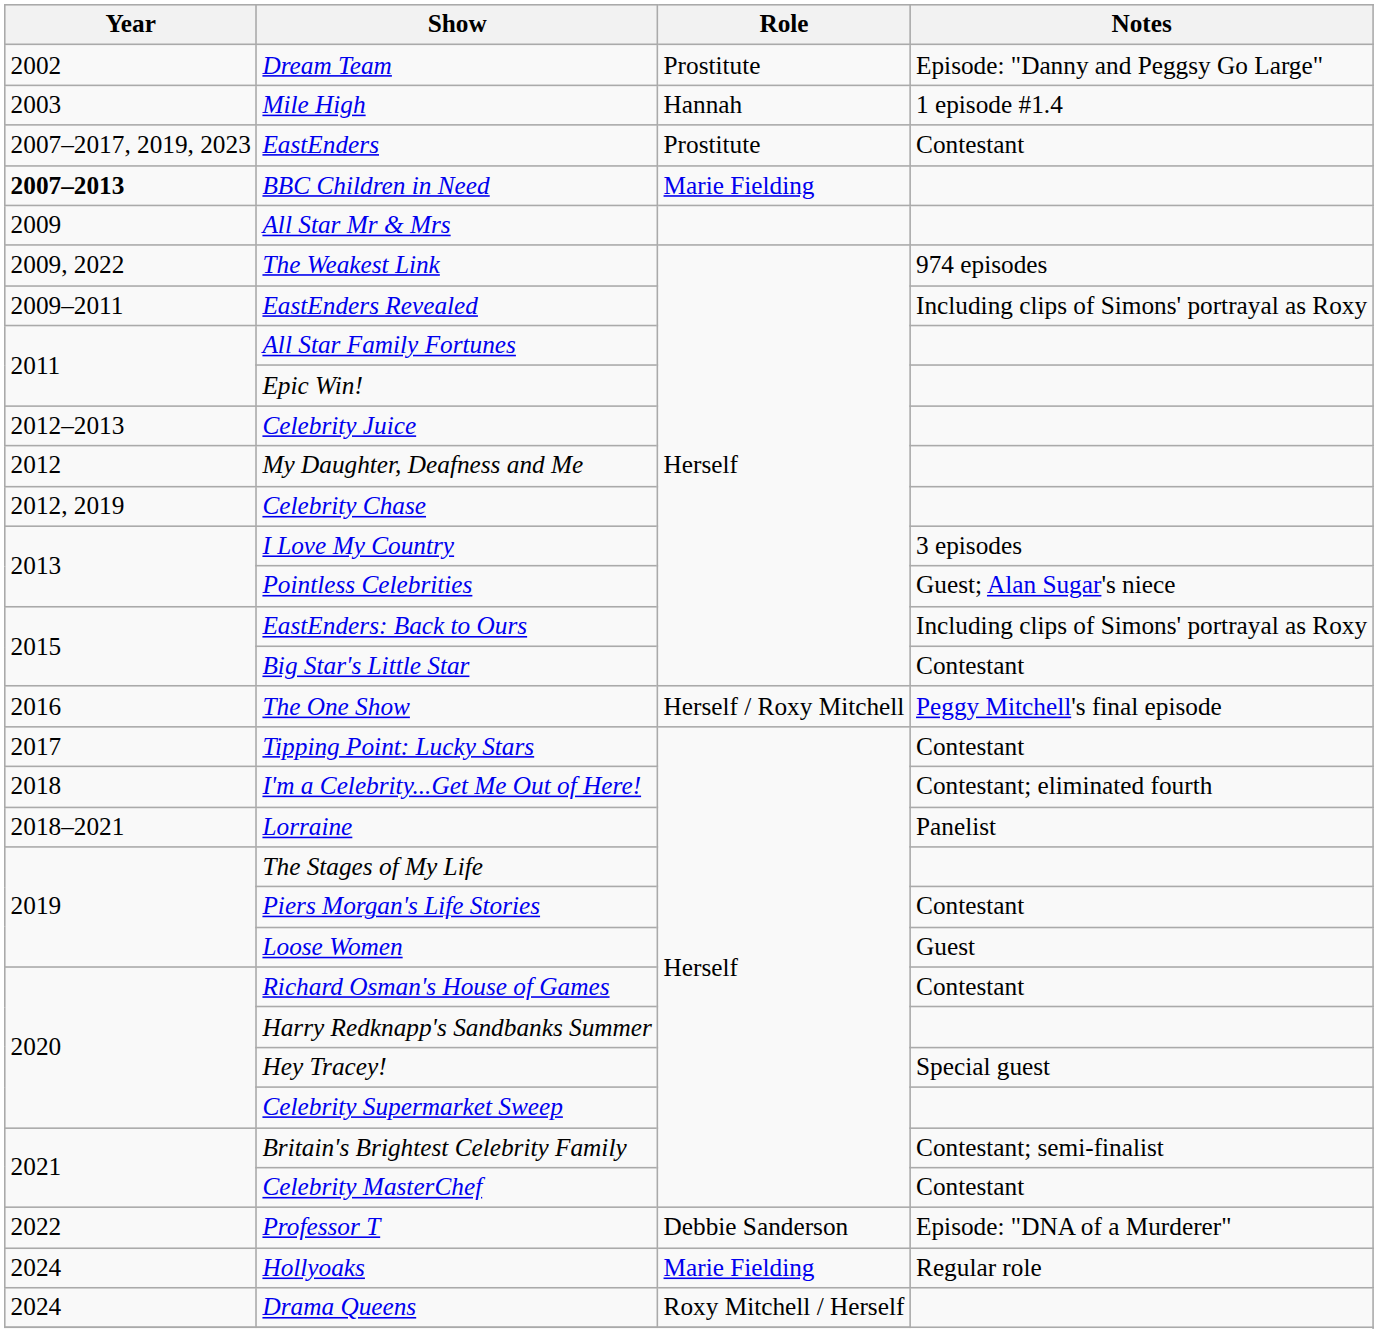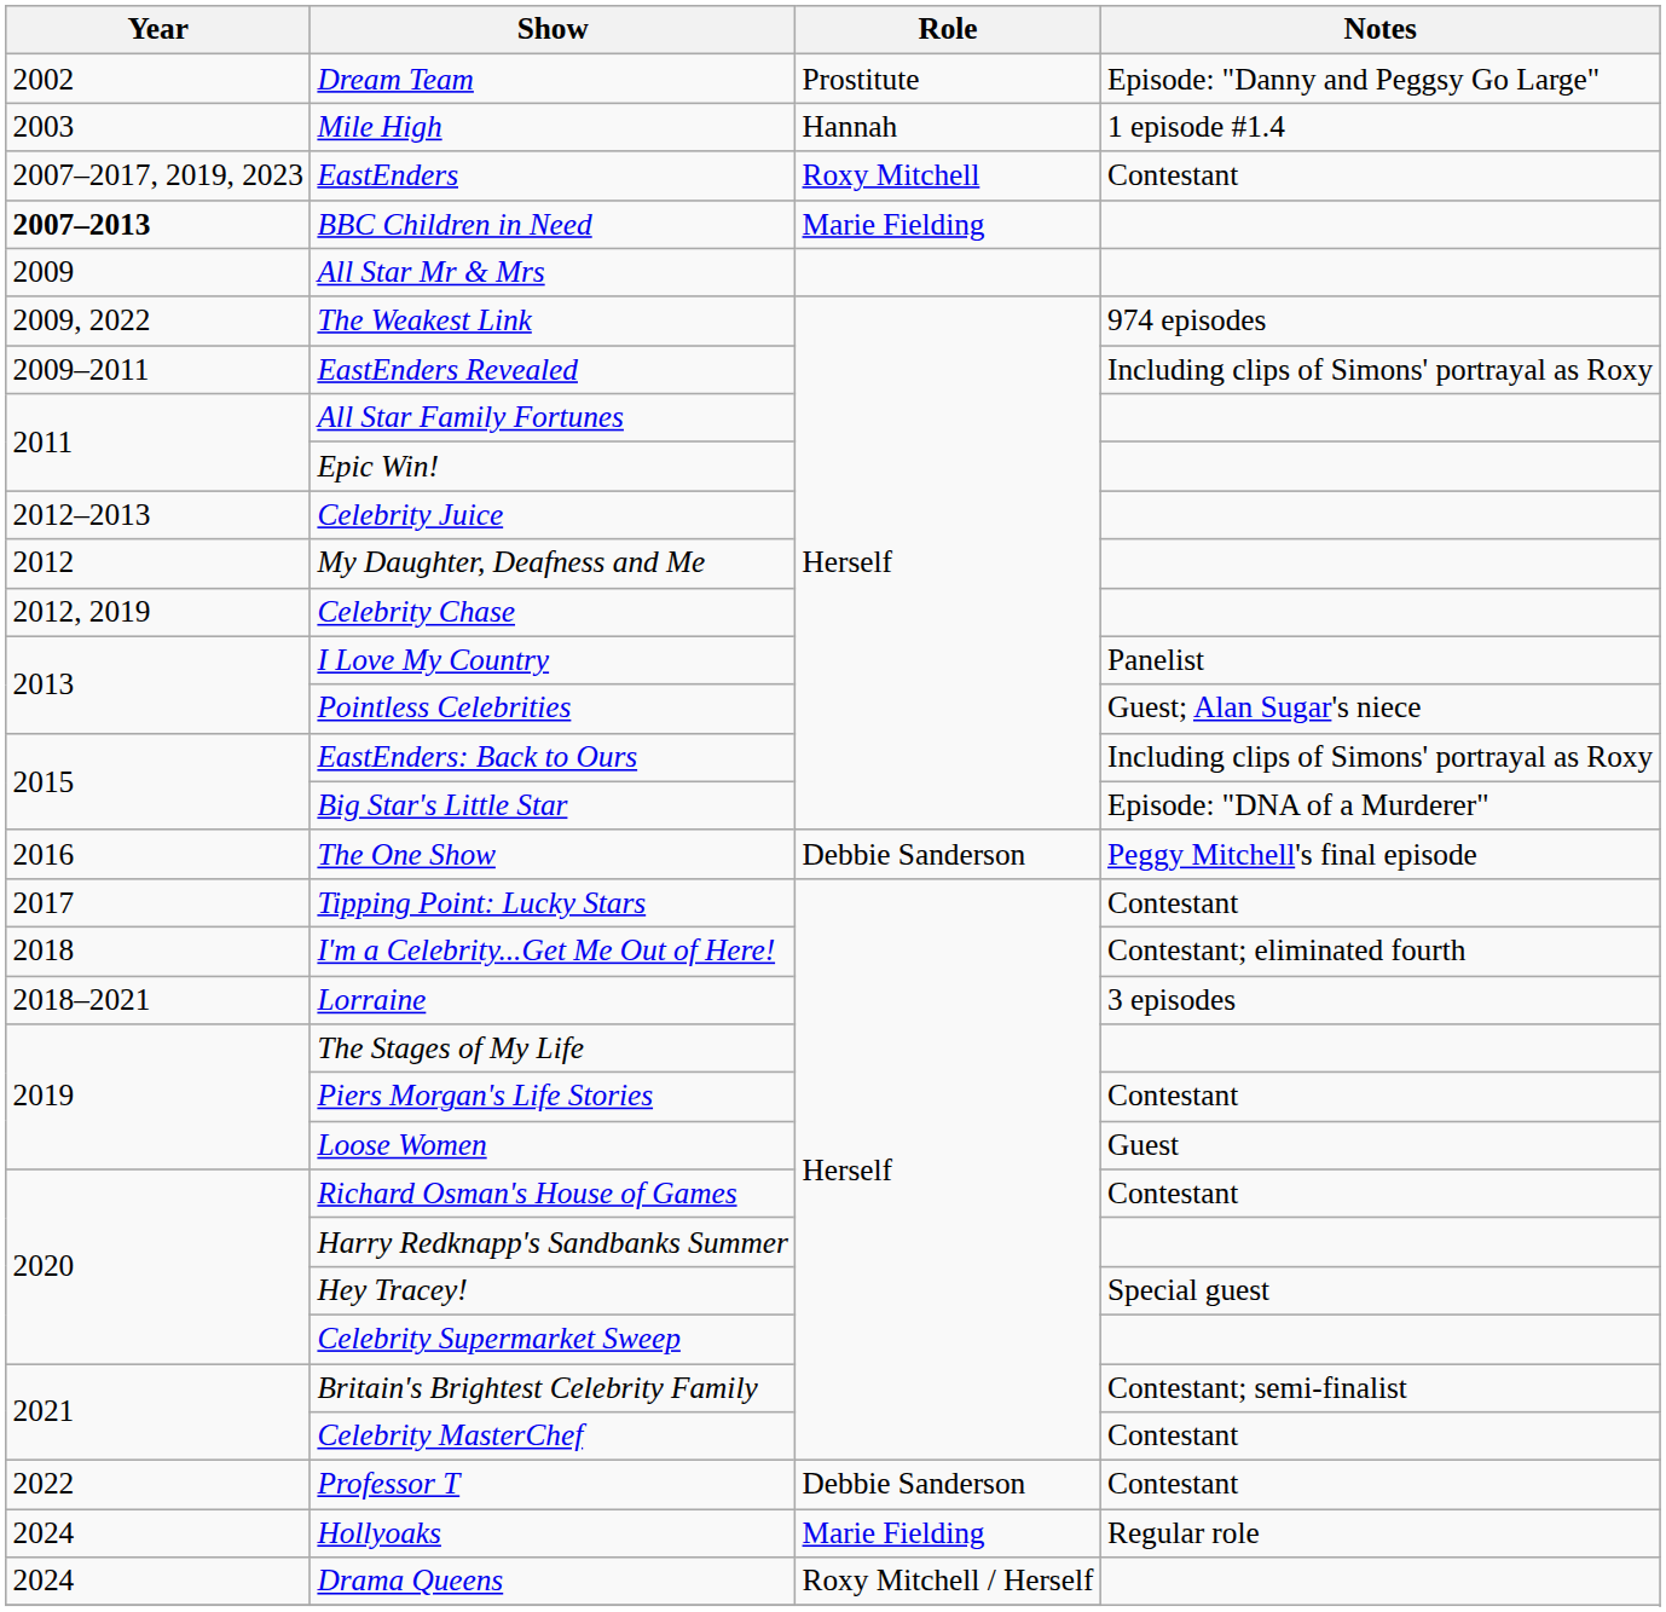 <table class="wikitable">
 <tr>
 <th>Year</th>
 <th>Show</th>
 <th>Role</th>
 <th>Notes</th>
 </tr>
 <tr>
 <td>2002</td>
 <td><a href='#'><em>Dream Team</em></a></td>
 <td>Prostitute</td>
 <td>Episode: "Danny and Peggsy Go Large"</td>
 </tr>
 <tr>
 <td>2003</td>
 <td><em><a href='#'>Mile High</a></em></td>
 <td>Hannah</td>
 <td>1 episode #1.4</td>
 </tr>
 <tr>
 <td>2007–2017, 2019, 2023</td>
 <td><em><a href='#'>EastEnders</a></em></td>
-<td>Prostitute</td>
+<td><a href='#'>Roxy Mitchell</a></td>
 <td>Contestant</td>
 </tr>
 <tr>
 <td><strong>2007–2013</strong></td>
 <td><em><a href='#'>BBC Children in Need</a></em></td>
 <td><a href='#'>Marie Fielding</a></td>
 <td></td>
 </tr>
 <tr>
 <td>2009</td>
 <td><em><a href='#'>All Star Mr & Mrs</a></em></td>
 <td></td>
 <td></td>
 </tr>
 <tr>
 <td>2009, 2022</td>
 <td><em><a href='#'>The Weakest Link</a></em></td>
 <td rowspan="11">Herself</td>
 <td>974 episodes</td>
 </tr>
 <tr>
 <td>2009–2011</td>
 <td><em><a href='#'>EastEnders Revealed</a></em></td>
 <td>Including clips of Simons' portrayal as Roxy</td>
 </tr>
 <tr>
 <td rowspan="2">2011</td>
 <td><em><a href='#'>All Star Family Fortunes</a></em></td>
 <td></td>
 </tr>
 <tr>
 <td><em>Epic Win!</em></td>
 <td></td>
 </tr>
 <tr>
 <td>2012–2013</td>
 <td><em><a href='#'>Celebrity Juice</a></em></td>
 <td></td>
 </tr>
 <tr>
 <td>2012</td>
 <td><em>My Daughter, Deafness and Me</em></td>
 <td></td>
 </tr>
 <tr>
 <td>2012, 2019</td>
 <td><em><a href='#'>Celebrity Chase</a></em></td>
 <td></td>
 </tr>
 <tr>
 <td rowspan="2">2013</td>
 <td><em><a href='#'>I Love My Country</a></em></td>
-<td>3 episodes</td>
+<td>Panelist</td>
 </tr>
 <tr>
 <td><em><a href='#'>Pointless Celebrities</a></em></td>
 <td>Guest; <a href='#'>Alan Sugar</a>'s niece</td>
 </tr>
 <tr>
 <td rowspan="2">2015</td>
 <td><em><a href='#'>EastEnders: Back to Ours</a></em></td>
 <td>Including clips of Simons' portrayal as Roxy</td>
 </tr>
 <tr>
 <td><em><a href='#'>Big Star's Little Star</a></em></td>
-<td>Contestant</td>
+<td>Episode: "DNA of a Murderer"</td>
 </tr>
 <tr>
 <td>2016</td>
 <td><em><a href='#'>The One Show</a></em></td>
-<td>Herself / Roxy Mitchell</td>
+<td>Debbie Sanderson</td>
 <td><a href='#'>Peggy Mitchell</a>'s final episode</td>
 </tr>
 <tr>
 <td>2017</td>
 <td><em><a href='#'>Tipping Point: Lucky Stars</a></em></td>
 <td rowspan="12">Herself</td>
 <td>Contestant</td>
 </tr>
 <tr>
 <td>2018</td>
 <td><a href='#'><em>I'm a Celebrity...Get Me Out of Here!</em></a></td>
 <td>Contestant; eliminated fourth</td>
 </tr>
 <tr>
 <td>2018–2021</td>
 <td><em><a href='#'>Lorraine</a></em></td>
-<td>Panelist</td>
+<td>3 episodes</td>
 </tr>
 <tr>
 <td rowspan="3">2019</td>
 <td><em>The Stages of My Life</em></td>
 <td></td>
 </tr>
 <tr>
 <td><em><a href='#'>Piers Morgan's Life Stories</a></em></td>
 <td>Contestant</td>
 </tr>
 <tr>
 <td><em><a href='#'>Loose Women</a></em></td>
 <td>Guest</td>
 </tr>
 <tr>
 <td rowspan="4">2020</td>
 <td><em><a href='#'>Richard Osman's House of Games</a></em></td>
 <td>Contestant</td>
 </tr>
 <tr>
 <td><em>Harry Redknapp's Sandbanks Summer</em></td>
 <td></td>
 </tr>
 <tr>
 <td><em>Hey Tracey!</em></td>
 <td>Special guest</td>
 </tr>
 <tr>
 <td><em><a href='#'>Celebrity Supermarket Sweep</a></em></td>
 <td></td>
 </tr>
 <tr>
 <td rowspan="2">2021</td>
 <td><em>Britain's Brightest Celebrity Family</em></td>
 <td>Contestant; semi-finalist</td>
 </tr>
 <tr>
 <td><em><a href='#'>Celebrity MasterChef</a></em></td>
 <td>Contestant</td>
 </tr>
 <tr>
 <td>2022</td>
 <td><em><a href='#'>Professor T</a></em></td>
 <td>Debbie Sanderson</td>
-<td>Episode: "DNA of a Murderer"</td>
+<td>Contestant</td>
 </tr>
 <tr>
 <td>2024</td>
 <td><em><a href='#'>Hollyoaks</a></em></td>
 <td><a href='#'>Marie Fielding</a></td>
 <td>Regular role</td>
 </tr>
 <tr>
 <td>2024</td>
 <td><a href='#'><em>Drama Queens</em></a></td>
 <td>Roxy Mitchell / Herself</td>
 </tr>
 <tr>
 </tr>
 </table>
